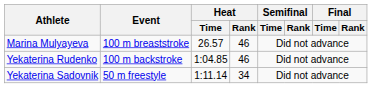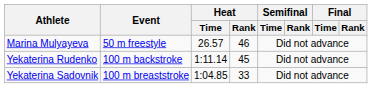 <table class=wikitable style="font-size:90%">
 <tr>
 <th rowspan="2">Athlete</th>
 <th rowspan="2">Event</th>
 <th colspan="2">Heat</th>
 <th colspan="2">Semifinal</th>
 <th colspan="2">Final</th>
 </tr>
 <tr style="font-size:95%">
 <th>Time</th>
 <th>Rank</th>
 <th>Time</th>
 <th>Rank</th>
 <th>Time</th>
 <th>Rank</th>
 </tr>
 <tr align=center>
 <td align=left><a href='#'>Marina Mulyayeva</a></td>
-<td align=left><a href='#'>100 m breaststroke</a></td>
+<td align=left><a href='#'>50 m freestyle</a></td>
 <td>26.57</td>
 <td>46</td>
 <td colspan=4>Did not advance</td>
 </tr>
 <tr align=center>
 <td align=left><a href='#'>Yekaterina Rudenko</a></td>
 <td align=left><a href='#'>100 m backstroke</a></td>
-<td>1:04.85</td>
-<td>46</td>
+<td>1:11.14</td>
+<td>45</td>
 <td colspan=4>Did not advance</td>
 </tr>
 <tr align=center>
 <td align=left><a href='#'>Yekaterina Sadovnik</a></td>
-<td align=left><a href='#'>50 m freestyle</a></td>
-<td>1:11.14</td>
-<td>34</td>
+<td align=left><a href='#'>100 m breaststroke</a></td>
+<td>1:04.85</td>
+<td>33</td>
 <td colspan=4>Did not advance</td>
 </tr>
 </table>
